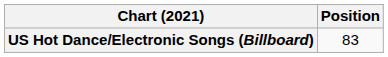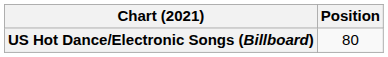 <table class="wikitable plainrowheaders" style="text-align:center">
 <tr>
 <th scope="col">Chart (2021)</th>
 <th scope="col">Position</th>
 </tr>
 <tr>
 <th scope="row">US Hot Dance/Electronic Songs (<em>Billboard</em>)</th>
-<td>83</td>
+<td>80</td>
 </tr>
 </table>
